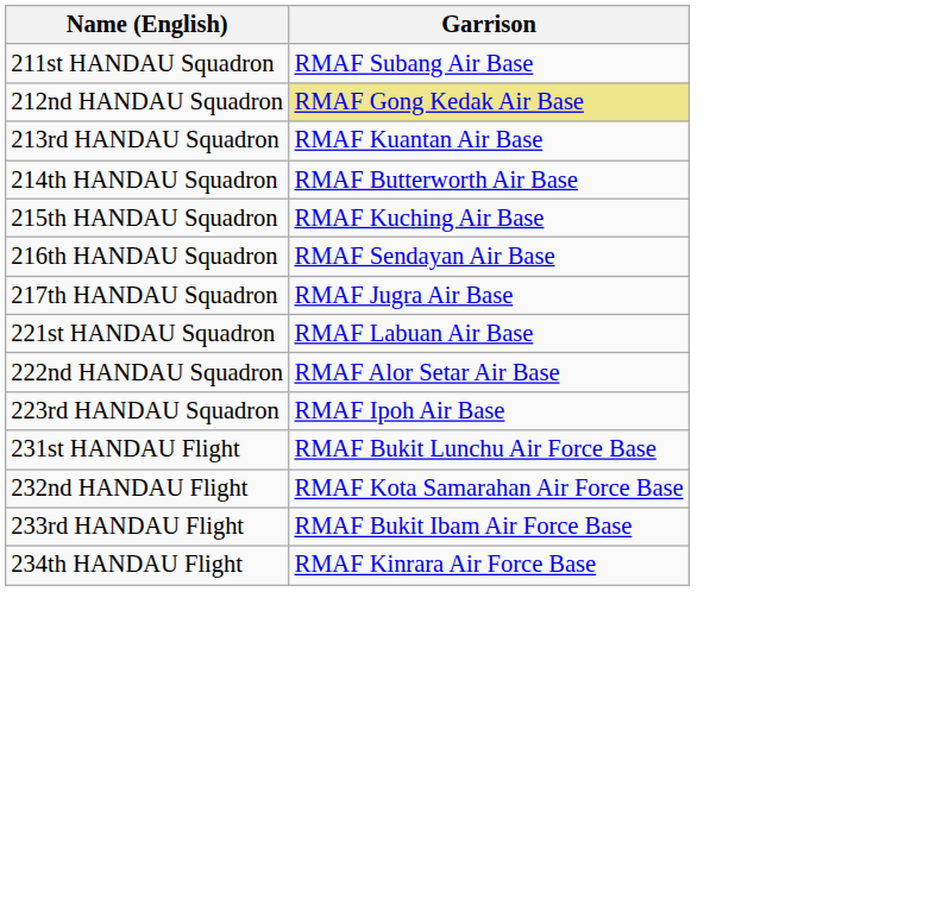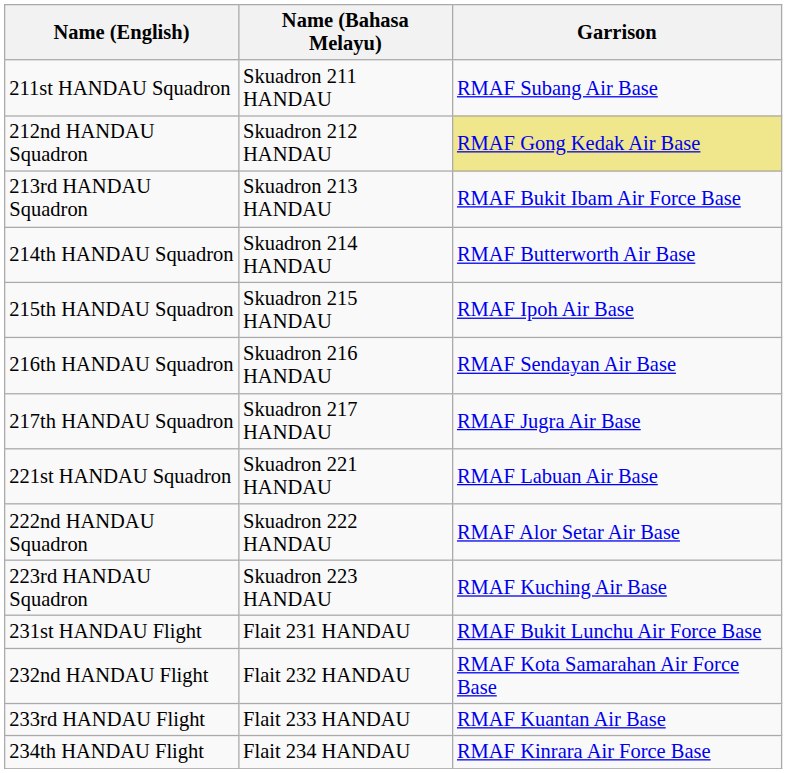 <table class="wikitable">
 <tr>
 <th>Name (English)</th>
+<th>Name (Bahasa Melayu)</th>
 <th>Garrison</th>
 </tr>
 <tr>
 <td>211st HANDAU Squadron</td>
+<td>Skuadron 211 HANDAU</td>
 <td><a href='#'>RMAF Subang Air Base</a></td>
 </tr>
 <tr>
 <td>212nd HANDAU Squadron</td>
+<td>Skuadron 212 HANDAU</td>
 <td style="background: khaki;"><a href='#'>RMAF Gong Kedak Air Base</a></td>
 </tr>
 <tr>
 <td>213rd HANDAU Squadron</td>
-<td><a href='#'>RMAF Kuantan Air Base</a></td>
+<td>Skuadron 213 HANDAU</td>
+<td><a href='#'>RMAF Bukit Ibam Air Force Base</a></td>
 </tr>
 <tr>
 <td>214th HANDAU Squadron</td>
+<td>Skuadron 214 HANDAU</td>
 <td><a href='#'>RMAF Butterworth Air Base</a></td>
 </tr>
 <tr>
 <td>215th HANDAU Squadron</td>
-<td><a href='#'>RMAF Kuching Air Base</a></td>
+<td>Skuadron 215 HANDAU</td>
+<td><a href='#'>RMAF Ipoh Air Base</a></td>
 </tr>
 <tr>
 <td>216th HANDAU Squadron</td>
+<td>Skuadron 216 HANDAU</td>
 <td><a href='#'>RMAF Sendayan Air Base</a></td>
 </tr>
 <tr>
 <td>217th HANDAU Squadron</td>
+<td>Skuadron 217 HANDAU</td>
 <td><a href='#'>RMAF Jugra Air Base</a></td>
 </tr>
 <tr>
 <td>221st HANDAU Squadron</td>
+<td>Skuadron 221 HANDAU</td>
 <td><a href='#'>RMAF Labuan Air Base</a></td>
 </tr>
 <tr>
 <td>222nd HANDAU Squadron</td>
+<td>Skuadron 222 HANDAU</td>
 <td><a href='#'>RMAF Alor Setar Air Base</a></td>
 </tr>
 <tr>
 <td>223rd HANDAU Squadron</td>
-<td><a href='#'>RMAF Ipoh Air Base</a></td>
+<td>Skuadron 223 HANDAU</td>
+<td><a href='#'>RMAF Kuching Air Base</a></td>
 </tr>
 <tr>
 <td>231st HANDAU Flight</td>
+<td>Flait 231 HANDAU</td>
 <td><a href='#'>RMAF Bukit Lunchu Air Force Base</a></td>
 </tr>
 <tr>
 <td>232nd HANDAU Flight</td>
+<td>Flait 232 HANDAU</td>
 <td><a href='#'>RMAF Kota Samarahan Air Force Base</a></td>
 </tr>
 <tr>
 <td>233rd HANDAU Flight</td>
-<td><a href='#'>RMAF Bukit Ibam Air Force Base</a></td>
+<td>Flait 233 HANDAU</td>
+<td><a href='#'>RMAF Kuantan Air Base</a></td>
 </tr>
 <tr>
 <td>234th HANDAU Flight</td>
+<td>Flait 234 HANDAU</td>
 <td><a href='#'>RMAF Kinrara Air Force Base</a></td>
 </tr>
 </table>
